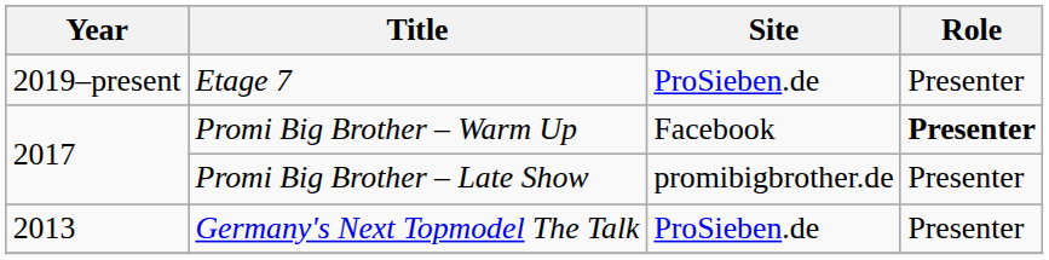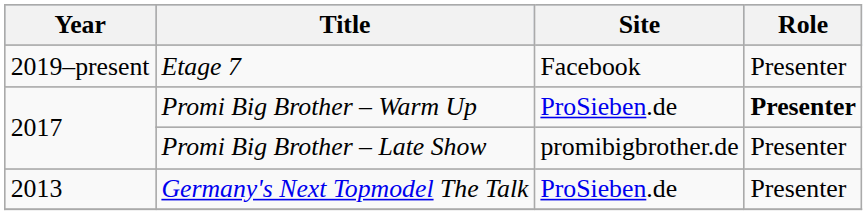 <table class="wikitable">
 <tr style="background:#b0c4de; text-align:center;">
 <th>Year</th>
 <th>Title</th>
 <th>Site</th>
 <th>Role</th>
 </tr>
 <tr>
 <td>2019–present</td>
 <td><em>Etage 7</em></td>
-<td><a href='#'>ProSieben</a>.de</td>
+<td>Facebook</td>
 <td>Presenter</td>
 </tr>
 <tr>
 <td rowspan="2">2017</td>
 <td><em>Promi Big Brother – Warm Up</em></td>
-<td>Facebook</td>
+<td><a href='#'>ProSieben</a>.de</td>
 <td><strong>Presenter</strong></td>
 </tr>
 <tr>
 <td><em>Promi Big Brother – Late Show</em></td>
 <td>promibigbrother.de</td>
 <td>Presenter</td>
 </tr>
 <tr>
 <td>2013</td>
 <td><em><a href='#'>Germany's Next Topmodel</a> The Talk</em></td>
 <td><a href='#'>ProSieben</a>.de</td>
 <td>Presenter</td>
 </tr>
 <tr>
 </tr>
 </table>
